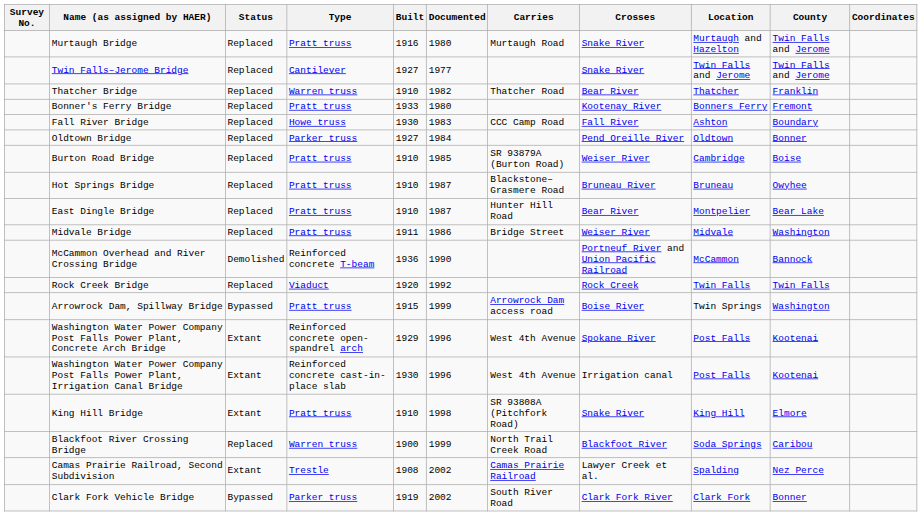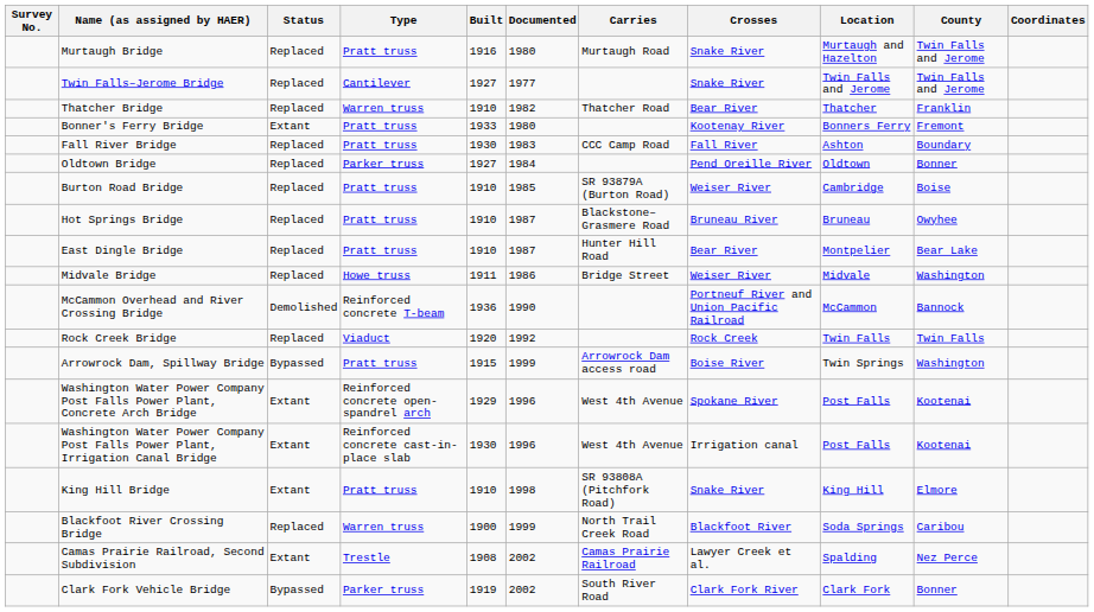 <table class="wikitable sortable">
 <tr>
 <th>Survey No.</th>
 <th>Name (as assigned by HAER)</th>
 <th>Status</th>
 <th>Type</th>
 <th>Built</th>
 <th>Documented</th>
 <th>Carries</th>
 <th>Crosses</th>
 <th>Location</th>
 <th>County</th>
 <th>Coordinates</th>
 </tr>
 <tr>
 <td></td>
 <td>Murtaugh Bridge</td>
 <td>Replaced</td>
 <td><a href='#'>Pratt truss</a></td>
 <td>1916</td>
 <td>1980</td>
 <td>Murtaugh Road</td>
 <td><a href='#'>Snake River</a></td>
 <td><a href='#'>Murtaugh</a> and <a href='#'>Hazelton</a></td>
 <td><a href='#'>Twin Falls</a> and <a href='#'>Jerome</a></td>
 <td></td>
 </tr>
 <tr>
 <td></td>
 <td><a href='#'>Twin Falls–Jerome Bridge</a></td>
 <td>Replaced</td>
 <td><a href='#'>Cantilever</a></td>
 <td>1927</td>
 <td>1977</td>
 <td></td>
 <td><a href='#'>Snake River</a></td>
 <td><a href='#'>Twin Falls</a> and <a href='#'>Jerome</a></td>
 <td><a href='#'>Twin Falls</a> and <a href='#'>Jerome</a></td>
 <td></td>
 </tr>
 <tr>
 <td></td>
 <td>Thatcher Bridge</td>
 <td>Replaced</td>
 <td><a href='#'>Warren truss</a></td>
 <td>1910</td>
 <td>1982</td>
 <td>Thatcher Road</td>
 <td><a href='#'>Bear River</a></td>
 <td><a href='#'>Thatcher</a></td>
 <td><a href='#'>Franklin</a></td>
 <td></td>
 </tr>
 <tr>
 <td></td>
 <td>Bonner's Ferry Bridge</td>
-<td>Replaced</td>
+<td>Extant</td>
 <td><a href='#'>Pratt truss</a></td>
 <td>1933</td>
 <td>1980</td>
 <td></td>
 <td><a href='#'>Kootenay River</a></td>
 <td><a href='#'>Bonners Ferry</a></td>
 <td><a href='#'>Fremont</a></td>
 <td></td>
 </tr>
 <tr>
 <td></td>
 <td>Fall River Bridge</td>
 <td>Replaced</td>
-<td><a href='#'>Howe truss</a></td>
+<td><a href='#'>Pratt truss</a></td>
 <td>1930</td>
 <td>1983</td>
 <td>CCC Camp Road</td>
 <td><a href='#'>Fall River</a></td>
 <td><a href='#'>Ashton</a></td>
 <td><a href='#'>Boundary</a></td>
 <td></td>
 </tr>
 <tr>
 <td></td>
 <td>Oldtown Bridge</td>
 <td>Replaced</td>
 <td><a href='#'>Parker truss</a></td>
 <td>1927</td>
 <td>1984</td>
 <td></td>
 <td><a href='#'>Pend Oreille River</a></td>
 <td><a href='#'>Oldtown</a></td>
 <td><a href='#'>Bonner</a></td>
 <td></td>
 </tr>
 <tr>
 <td></td>
 <td>Burton Road Bridge</td>
 <td>Replaced</td>
 <td><a href='#'>Pratt truss</a></td>
 <td>1910</td>
 <td>1985</td>
 <td>SR 93879A (Burton Road)</td>
 <td><a href='#'>Weiser River</a></td>
 <td><a href='#'>Cambridge</a></td>
 <td><a href='#'>Boise</a></td>
 <td></td>
 </tr>
 <tr>
 <td></td>
 <td>Hot Springs Bridge</td>
 <td>Replaced</td>
 <td><a href='#'>Pratt truss</a></td>
 <td>1910</td>
 <td>1987</td>
 <td>Blackstone–Grasmere Road</td>
 <td><a href='#'>Bruneau River</a></td>
 <td><a href='#'>Bruneau</a></td>
 <td><a href='#'>Owyhee</a></td>
 <td></td>
 </tr>
 <tr>
 <td></td>
 <td>East Dingle Bridge</td>
 <td>Replaced</td>
 <td><a href='#'>Pratt truss</a></td>
 <td>1910</td>
 <td>1987</td>
 <td>Hunter Hill Road</td>
 <td><a href='#'>Bear River</a></td>
 <td><a href='#'>Montpelier</a></td>
 <td><a href='#'>Bear Lake</a></td>
 <td></td>
 </tr>
 <tr>
 <td></td>
 <td>Midvale Bridge</td>
 <td>Replaced</td>
-<td><a href='#'>Pratt truss</a></td>
+<td><a href='#'>Howe truss</a></td>
 <td>1911</td>
 <td>1986</td>
 <td>Bridge Street</td>
 <td><a href='#'>Weiser River</a></td>
 <td><a href='#'>Midvale</a></td>
 <td><a href='#'>Washington</a></td>
 <td></td>
 </tr>
 <tr>
 <td></td>
 <td>McCammon Overhead and River Crossing Bridge</td>
 <td>Demolished</td>
 <td>Reinforced concrete <a href='#'>T-beam</a></td>
 <td>1936</td>
 <td>1990</td>
 <td></td>
 <td><a href='#'>Portneuf River</a> and <a href='#'>Union Pacific Railroad</a></td>
 <td><a href='#'>McCammon</a></td>
 <td><a href='#'>Bannock</a></td>
 <td></td>
 </tr>
 <tr>
 <td></td>
 <td>Rock Creek Bridge</td>
 <td>Replaced</td>
 <td><a href='#'>Viaduct</a></td>
 <td>1920</td>
 <td>1992</td>
 <td></td>
 <td><a href='#'>Rock Creek</a></td>
 <td><a href='#'>Twin Falls</a></td>
 <td><a href='#'>Twin Falls</a></td>
 <td></td>
 </tr>
 <tr>
 <td></td>
 <td>Arrowrock Dam, Spillway Bridge</td>
 <td>Bypassed</td>
 <td><a href='#'>Pratt truss</a></td>
 <td>1915</td>
 <td>1999</td>
 <td><a href='#'>Arrowrock Dam</a> access road</td>
 <td><a href='#'>Boise River</a></td>
 <td>Twin Springs</td>
 <td><a href='#'>Washington</a></td>
 <td></td>
 </tr>
 <tr>
 <td></td>
 <td>Washington Water Power Company Post Falls Power Plant, Concrete Arch Bridge</td>
 <td>Extant</td>
 <td>Reinforced concrete open-spandrel <a href='#'>arch</a></td>
 <td>1929</td>
 <td>1996</td>
 <td>West 4th Avenue</td>
 <td><a href='#'>Spokane River</a></td>
 <td><a href='#'>Post Falls</a></td>
 <td><a href='#'>Kootenai</a></td>
 <td></td>
 </tr>
 <tr>
 <td></td>
 <td>Washington Water Power Company Post Falls Power Plant, Irrigation Canal Bridge</td>
 <td>Extant</td>
 <td>Reinforced concrete cast-in-place slab</td>
 <td>1930</td>
 <td>1996</td>
 <td>West 4th Avenue</td>
 <td>Irrigation canal</td>
 <td><a href='#'>Post Falls</a></td>
 <td><a href='#'>Kootenai</a></td>
 <td></td>
 </tr>
 <tr>
 <td></td>
 <td>King Hill Bridge</td>
 <td>Extant</td>
 <td><a href='#'>Pratt truss</a></td>
 <td>1910</td>
 <td>1998</td>
 <td>SR 93808A (Pitchfork Road)</td>
 <td><a href='#'>Snake River</a></td>
 <td><a href='#'>King Hill</a></td>
 <td><a href='#'>Elmore</a></td>
 <td></td>
 </tr>
 <tr>
 <td></td>
 <td>Blackfoot River Crossing Bridge</td>
 <td>Replaced</td>
 <td><a href='#'>Warren truss</a></td>
 <td>1900</td>
 <td>1999</td>
 <td>North Trail Creek Road</td>
 <td><a href='#'>Blackfoot River</a></td>
 <td><a href='#'>Soda Springs</a></td>
 <td><a href='#'>Caribou</a></td>
 <td></td>
 </tr>
 <tr>
 <td></td>
 <td>Camas Prairie Railroad, Second Subdivision</td>
 <td>Extant</td>
 <td><a href='#'>Trestle</a></td>
 <td>1908</td>
 <td>2002</td>
 <td><a href='#'>Camas Prairie Railroad</a></td>
 <td>Lawyer Creek et al.</td>
 <td><a href='#'>Spalding</a></td>
 <td><a href='#'>Nez Perce</a></td>
 <td></td>
 </tr>
 <tr>
 <td></td>
 <td>Clark Fork Vehicle Bridge</td>
 <td>Bypassed</td>
 <td><a href='#'>Parker truss</a></td>
 <td>1919</td>
 <td>2002</td>
 <td>South River Road</td>
 <td><a href='#'>Clark Fork River</a></td>
 <td><a href='#'>Clark Fork</a></td>
 <td><a href='#'>Bonner</a></td>
 <td></td>
 </tr>
 </table>
